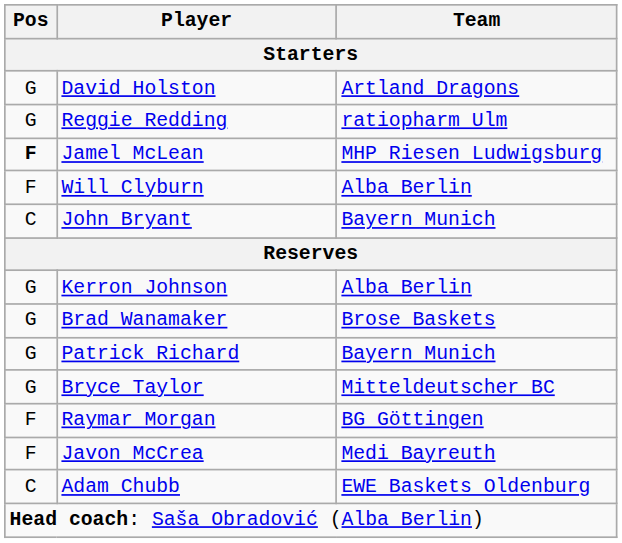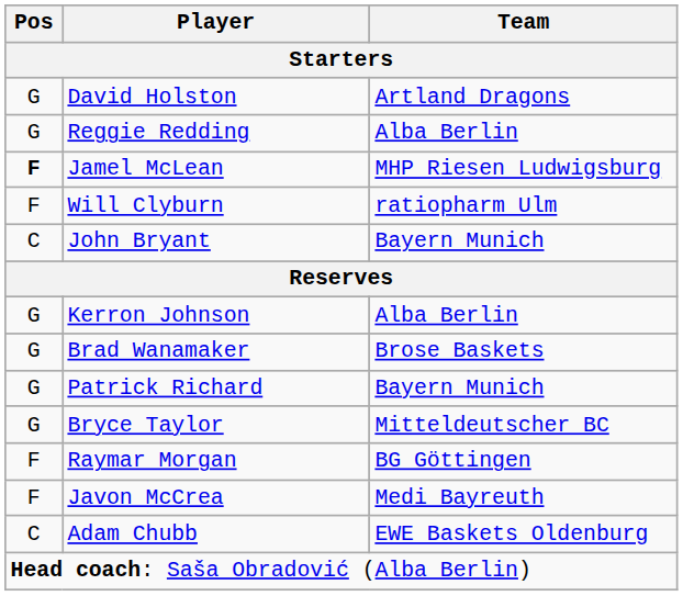 <table class="wikitable" style="text-align:center; font-size:90%;">
 <tr>
 <th scope="col" style="width:25px;">Pos</th>
 <th scope="col" style="width:160px;">Player</th>
 <th scope="col" style="width:160px;">Team</th>
 </tr>
 <tr>
 <th scope="col" colspan="5">Starters</th>
 </tr>
 <tr>
 <td>G</td>
 <td style="text-align:left"> <a href='#'>David Holston</a></td>
 <td style="text-align:left"><a href='#'>Artland Dragons</a></td>
 </tr>
 <tr>
 <td>G</td>
 <td style="text-align:left"> <a href='#'>Reggie Redding</a></td>
-<td style="text-align:left"><a href='#'>ratiopharm Ulm</a></td>
+<td style="text-align:left"><a href='#'>Alba Berlin</a></td>
 </tr>
 <tr>
 <td><strong>F</strong></td>
 <td style="text-align:left"> <a href='#'>Jamel McLean</a></td>
 <td style="text-align:left"><a href='#'>MHP Riesen Ludwigsburg</a></td>
 </tr>
 <tr>
 <td>F</td>
 <td style="text-align:left"> <a href='#'>Will Clyburn</a></td>
-<td style="text-align:left"><a href='#'>Alba Berlin</a></td>
+<td style="text-align:left"><a href='#'>ratiopharm Ulm</a></td>
 </tr>
 <tr>
 <td>C</td>
 <td style="text-align:left"> <a href='#'>John Bryant</a></td>
 <td style="text-align:left"><a href='#'>Bayern Munich</a></td>
 </tr>
 <tr>
 <th scope="col" colspan="5">Reserves</th>
 </tr>
 <tr>
 <td>G</td>
 <td style="text-align:left"> <a href='#'>Kerron Johnson</a></td>
 <td style="text-align:left"><a href='#'>Alba Berlin</a></td>
 </tr>
 <tr>
 <td>G</td>
 <td style="text-align:left"> <a href='#'>Brad Wanamaker</a></td>
 <td style="text-align:left"><a href='#'>Brose Baskets</a></td>
 </tr>
 <tr>
 <td>G</td>
 <td style="text-align:left"> <a href='#'>Patrick Richard</a></td>
 <td style="text-align:left"><a href='#'>Bayern Munich</a></td>
 </tr>
 <tr>
 <td>G</td>
 <td style="text-align:left"> <a href='#'>Bryce Taylor</a></td>
 <td style="text-align:left"><a href='#'>Mitteldeutscher BC</a></td>
 </tr>
 <tr>
 <td>F</td>
 <td style="text-align:left"> <a href='#'>Raymar Morgan</a></td>
 <td style="text-align:left"><a href='#'>BG Göttingen</a></td>
 </tr>
 <tr>
 <td>F</td>
 <td style="text-align:left"> <a href='#'>Javon McCrea</a></td>
 <td style="text-align:left"><a href='#'>Medi Bayreuth</a></td>
 </tr>
 <tr>
 <td>C</td>
 <td style="text-align:left"> <a href='#'>Adam Chubb</a></td>
 <td style="text-align:left"><a href='#'>EWE Baskets Oldenburg</a></td>
 </tr>
 <tr>
 <td style="text-align:left" colspan="5"><strong>Head coach</strong>:  <a href='#'>Saša Obradović</a> (<a href='#'>Alba Berlin</a>)</td>
 </tr>
 </table>
